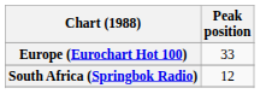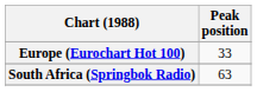 <table class="wikitable sortable plainrowheaders" style="text-align:center">
 <tr>
 <th scope="col">Chart (1988)</th>
 <th scope="col">Peak<br>position</th>
 </tr>
 <tr>
 </tr>
 <tr>
 </tr>
 <tr>
 <th scope="row">Europe (<a href='#'>Eurochart Hot 100</a>)</th>
 <td>33</td>
 </tr>
 <tr>
 </tr>
 <tr>
 </tr>
 <tr>
 <th scope="row">South Africa (<a href='#'>Springbok Radio</a>)</th>
-<td>12</td>
+<td>63</td>
 </tr>
 <tr>
 </tr>
 <tr>
 </tr>
 <tr>
 </tr>
 </table>
